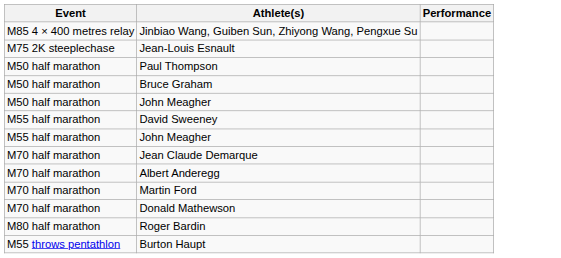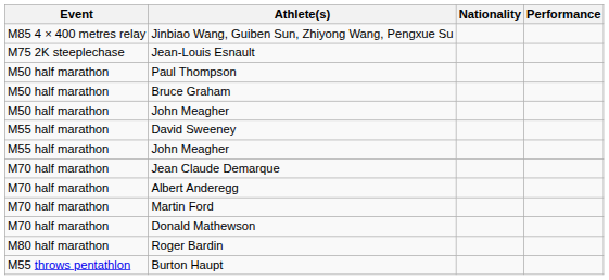 <table class="wikitable">
 <tr>
 <th>Event</th>
 <th>Athlete(s)</th>
+<th>Nationality</th>
 <th>Performance</th>
 </tr>
 <tr>
 <td>M85 4 × 400 metres relay</td>
 <td>Jinbiao Wang, Guiben Sun, Zhiyong Wang, Pengxue Su</td>
 <td></td>
+<td></td>
 </tr>
 <tr>
 <td>M75 2K steeplechase</td>
 <td>Jean-Louis Esnault</td>
+<td></td>
 <td></td>
 </tr>
 <tr>
 <td>M50 half marathon</td>
 <td>Paul Thompson</td>
 <td></td>
+<td></td>
 </tr>
 <tr>
 <td>M50 half marathon</td>
 <td>Bruce Graham</td>
+<td></td>
 <td></td>
 </tr>
 <tr>
 <td>M50 half marathon</td>
 <td>John Meagher</td>
 <td></td>
+<td></td>
 </tr>
 <tr>
 <td>M55 half marathon</td>
 <td>David Sweeney</td>
+<td></td>
 <td></td>
 </tr>
 <tr>
 <td>M55 half marathon</td>
 <td>John Meagher</td>
 <td></td>
+<td></td>
 </tr>
 <tr>
 <td>M70 half marathon</td>
 <td>Jean Claude Demarque</td>
+<td></td>
 <td></td>
 </tr>
 <tr>
 <td>M70 half marathon</td>
 <td>Albert Anderegg</td>
 <td></td>
+<td></td>
 </tr>
 <tr>
 <td>M70 half marathon</td>
 <td>Martin Ford</td>
+<td></td>
 <td></td>
 </tr>
 <tr>
 <td>M70 half marathon</td>
 <td>Donald Mathewson</td>
 <td></td>
+<td></td>
 </tr>
 <tr>
 <td>M80 half marathon</td>
 <td>Roger Bardin</td>
+<td></td>
 <td></td>
 </tr>
 <tr>
 <td>M55 <a href='#'>throws pentathlon</a></td>
 <td>Burton Haupt</td>
 <td></td>
+<td></td>
 </tr>
 </table>
